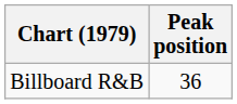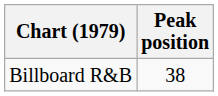 <table class="wikitable">
 <tr>
 <th>Chart (1979)</th>
 <th>Peak<br>position</th>
 </tr>
 <tr>
 <td>Billboard R&B</td>
-<td align="center">36</td>
+<td align="center">38</td>
 </tr>
 </table>
